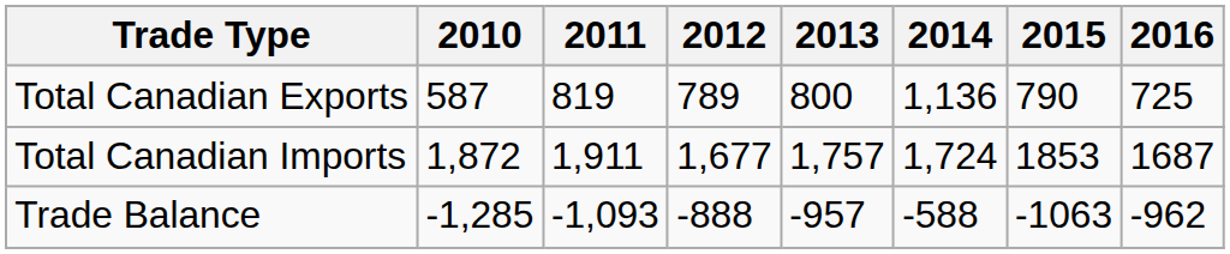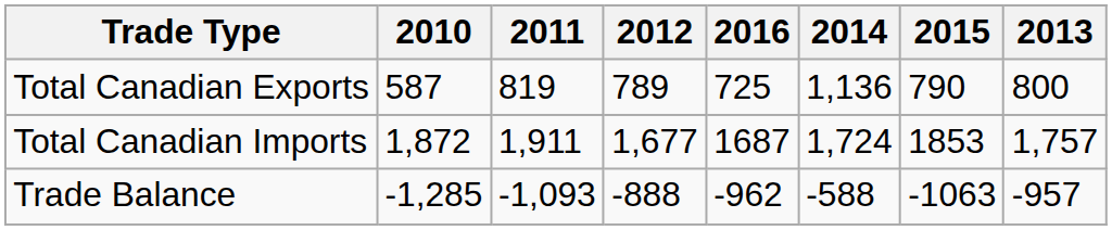 <table class="wikitable">
 <tr>
 <th>Trade Type</th>
 <th>2010</th>
 <th>2011</th>
 <th>2012</th>
-<th>2013</th>
+<th>2016</th>
 <th>2014</th>
 <th>2015</th>
-<th>2016</th>
+<th>2013</th>
 </tr>
 <tr>
 <td>Total Canadian Exports</td>
 <td>587</td>
 <td>819</td>
 <td>789</td>
-<td>800</td>
+<td>725</td>
 <td>1,136</td>
 <td>790</td>
-<td>725</td>
+<td>800</td>
 </tr>
 <tr>
 <td>Total Canadian Imports</td>
 <td>1,872</td>
 <td>1,911</td>
 <td>1,677</td>
-<td>1,757</td>
+<td>1687</td>
 <td>1,724</td>
 <td>1853</td>
-<td>1687</td>
+<td>1,757</td>
 </tr>
 <tr>
 <td>Trade Balance</td>
 <td>-1,285</td>
 <td>-1,093</td>
 <td>-888</td>
-<td>-957</td>
+<td>-962</td>
 <td>-588</td>
 <td>-1063</td>
-<td>-962</td>
+<td>-957</td>
 </tr>
 </table>
